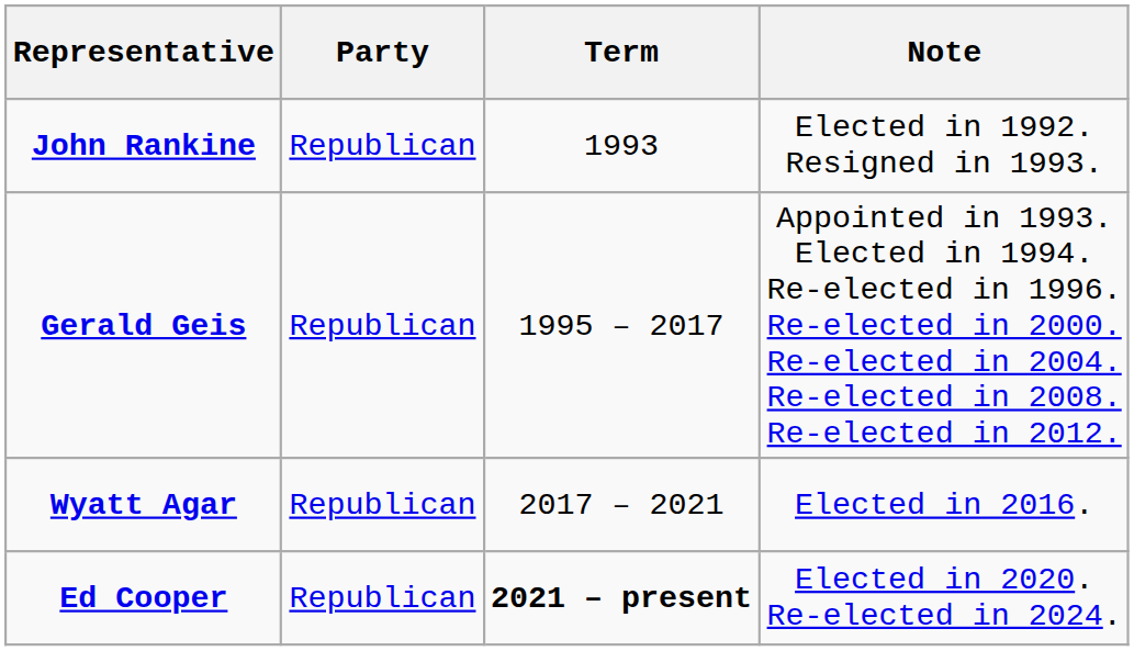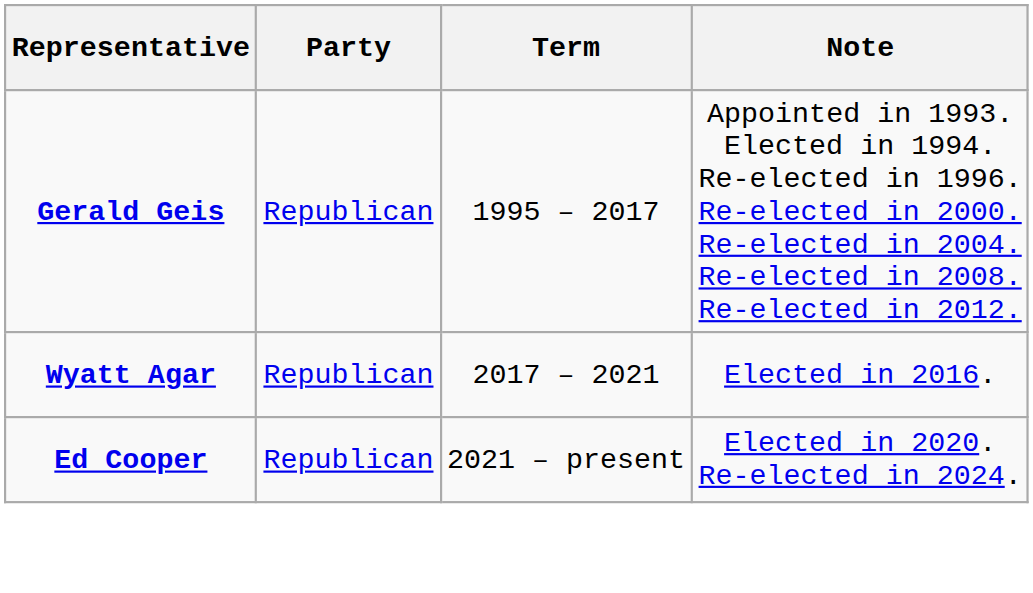 <table class=wikitable style="text-align:center">
 <tr style="height:3em">
 <th>Representative</th>
 <th>Party</th>
 <th>Term</th>
 <th>Note</th>
-</tr>
-<tr style="height:3em">
-<td><strong><a href='#'>John Rankine</a></strong></td>
-<td><a href='#'>Republican</a></td>
-<td>1993</td>
-<td>Elected in 1992.<br>Resigned in 1993.</td>
 </tr>
 <tr style="height:3em">
 <td><strong><a href='#'>Gerald Geis</a></strong></td>
 <td><a href='#'>Republican</a></td>
 <td>1995 – 2017</td>
 <td>Appointed in 1993.<br>Elected in 1994.<br>Re-elected in 1996.<br><a href='#'>Re-elected in 2000.</a><br><a href='#'>Re-elected in 2004.</a><br><a href='#'>Re-elected in 2008.</a><br><a href='#'>Re-elected in 2012.</a></td>
 </tr>
 <tr style="height:3em">
 <td><strong><a href='#'>Wyatt Agar</a></strong></td>
 <td><a href='#'>Republican</a></td>
 <td>2017 – 2021</td>
 <td><a href='#'>Elected in 2016</a>.</td>
 </tr>
 <tr style="height:3em">
 <td><strong><a href='#'>Ed Cooper</a></strong></td>
 <td><a href='#'>Republican</a></td>
-<td><strong>2021 – present</strong></td>
+<td>2021 – present</td>
 <td><a href='#'>Elected in 2020</a>.<br><a href='#'>Re-elected in 2024</a>.</td>
 </tr>
 </table>
